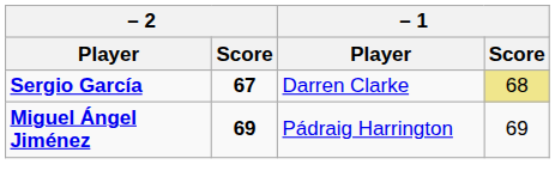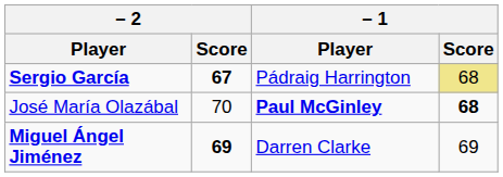 <table class=wikitable>
 <tr>
 <th colspan=2> – 2</th>
 <th colspan=2> – 1</th>
 </tr>
 <tr>
 <th width=155>Player</th>
 <th>Score</th>
 <th width=155>Player</th>
 <th>Score</th>
 </tr>
 <tr>
 <td><strong><a href='#'>Sergio García</a></strong></td>
 <td align=center><strong>67</strong></td>
-<td><a href='#'>Darren Clarke</a></td>
+<td><a href='#'>Pádraig Harrington</a></td>
 <td align=center style="background: khaki;">68</td>
+</tr>
+<tr>
+<td><a href='#'>José María Olazábal</a></td>
+<td align=center>70</td>
+<td><strong><a href='#'>Paul McGinley</a></strong></td>
+<td align=center><strong>68</strong></td>
 </tr>
 <tr>
 <td><strong><a href='#'>Miguel Ángel Jiménez</a></strong></td>
 <td align=center><strong>69</strong></td>
-<td><a href='#'>Pádraig Harrington</a></td>
+<td><a href='#'>Darren Clarke</a></td>
 <td align=center>69</td>
 </tr>
 </table>
